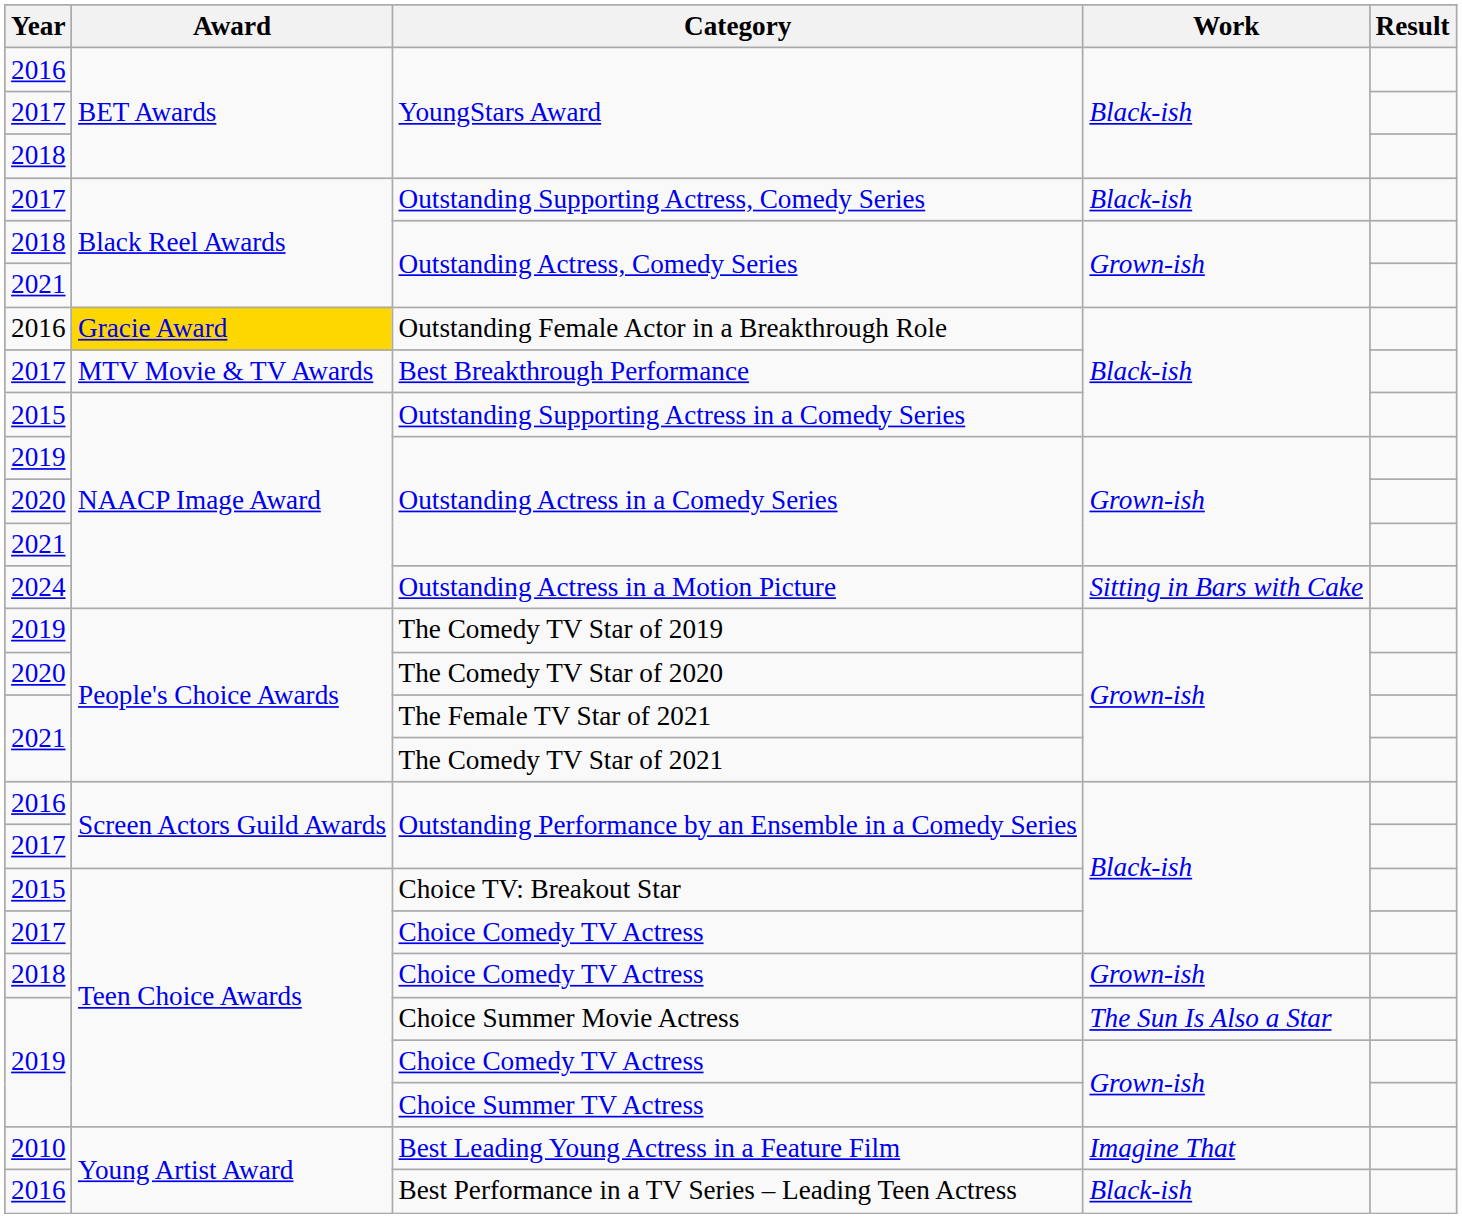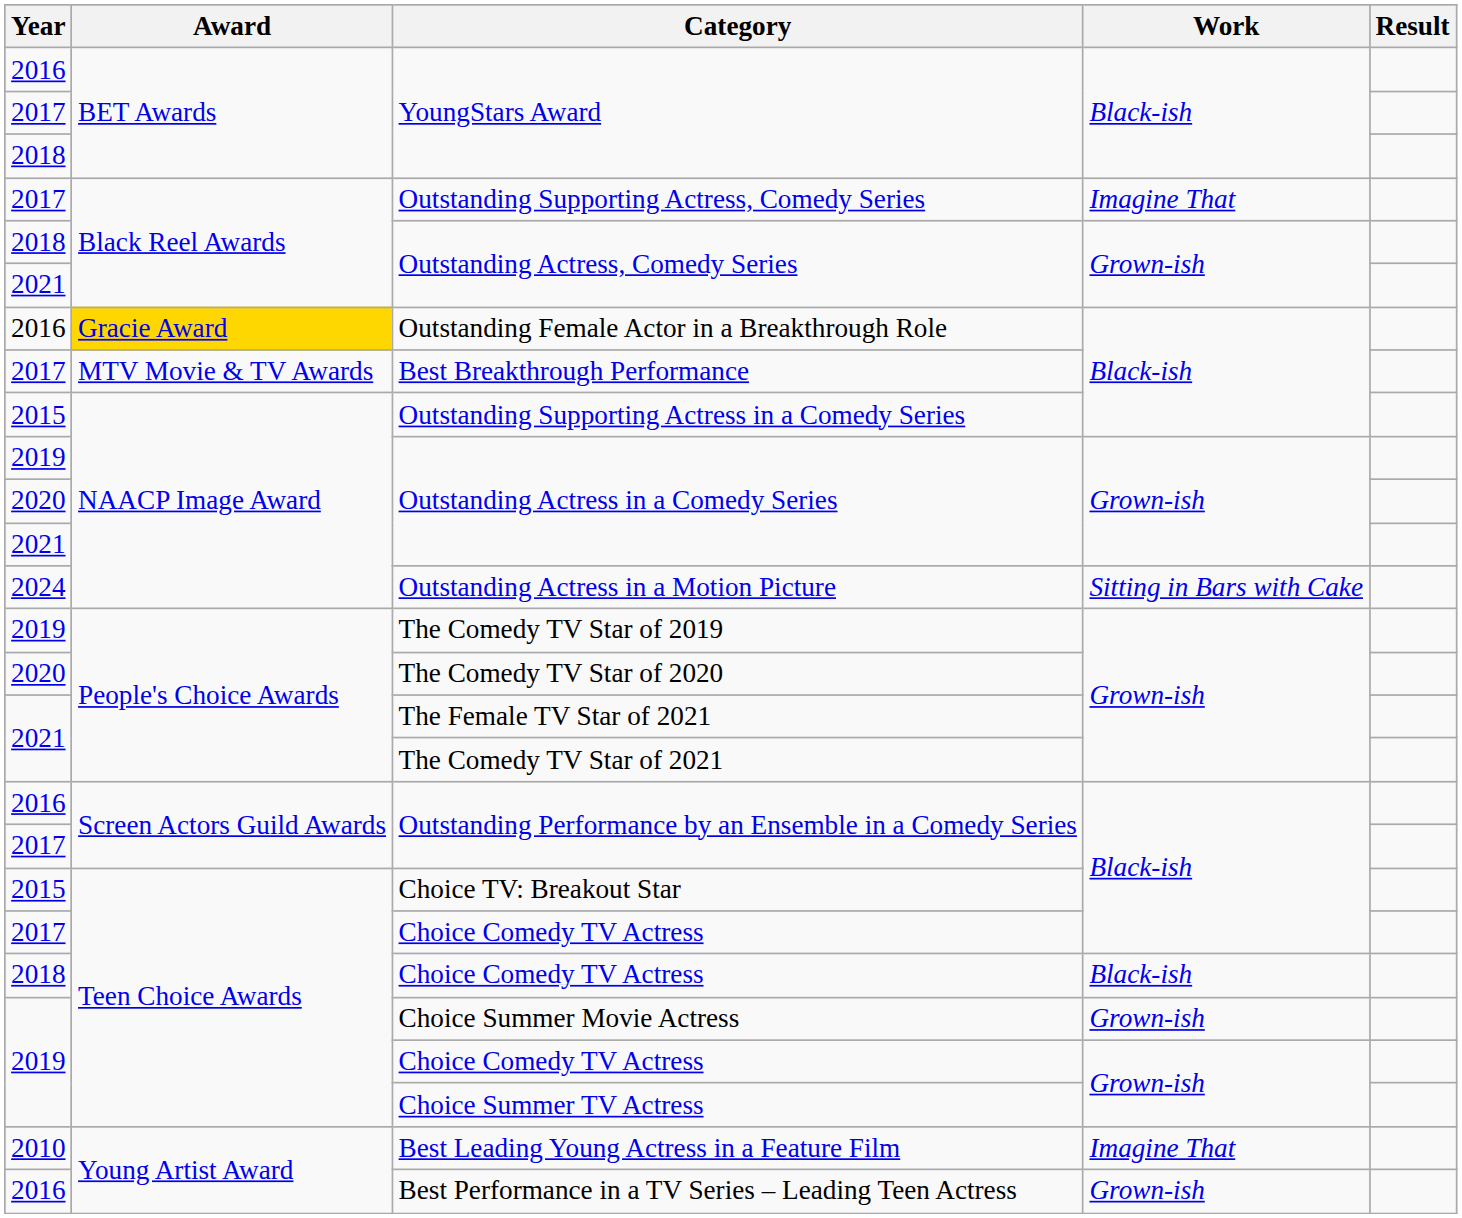 <table class="wikitable">
 <tr>
 <th>Year</th>
 <th>Award</th>
 <th><strong>Category</strong></th>
 <th><strong>Work</strong></th>
 <th><strong>Result</strong></th>
 </tr>
 <tr>
 <td><a href='#'>2016</a></td>
 <td rowspan="3"><a href='#'>BET Awards</a></td>
 <td rowspan="3"><a href='#'>YoungStars Award</a></td>
 <td rowspan="3"><em><a href='#'>Black-ish</a></em></td>
 <td></td>
 </tr>
 <tr>
 <td><a href='#'>2017</a></td>
 <td></td>
 </tr>
 <tr>
 <td><a href='#'>2018</a></td>
 <td></td>
 </tr>
 <tr>
 <td><a href='#'>2017</a></td>
 <td rowspan="3"><a href='#'>Black Reel Awards</a></td>
 <td><a href='#'>Outstanding Supporting Actress, Comedy Series</a></td>
-<td><em><a href='#'>Black-ish</a></em></td>
+<td><em><a href='#'>Imagine That</a></em></td>
 <td></td>
 </tr>
 <tr>
 <td><a href='#'>2018</a></td>
 <td rowspan="2"><a href='#'>Outstanding Actress, Comedy Series</a></td>
 <td rowspan="2"><em><a href='#'>Grown-ish</a></em></td>
 <td></td>
 </tr>
 <tr>
 <td><a href='#'>2021</a></td>
 <td></td>
 </tr>
 <tr>
 <td>2016</td>
 <td style="background: gold;"><a href='#'>Gracie Award</a></td>
 <td>Outstanding Female Actor in a Breakthrough Role</td>
 <td rowspan="3"><em><a href='#'>Black-ish</a></em></td>
 <td></td>
 </tr>
 <tr>
 <td><a href='#'>2017</a></td>
 <td><a href='#'>MTV Movie & TV Awards</a></td>
 <td><a href='#'>Best Breakthrough Performance</a></td>
 <td></td>
 </tr>
 <tr>
 <td><a href='#'>2015</a></td>
 <td rowspan="5"><a href='#'>NAACP Image Award</a></td>
 <td><a href='#'>Outstanding Supporting Actress in a Comedy Series</a></td>
 <td></td>
 </tr>
 <tr>
 <td><a href='#'>2019</a></td>
 <td rowspan="3"><a href='#'>Outstanding Actress in a Comedy Series</a></td>
 <td rowspan="3"><em><a href='#'>Grown-ish</a></em></td>
 <td></td>
 </tr>
 <tr>
 <td><a href='#'>2020</a></td>
 <td></td>
 </tr>
 <tr>
 <td><a href='#'>2021</a></td>
 <td></td>
 </tr>
 <tr>
 <td><a href='#'>2024</a></td>
 <td><a href='#'>Outstanding Actress in a Motion Picture</a></td>
 <td><em><a href='#'>Sitting in Bars with Cake</a></em></td>
 <td></td>
 </tr>
 <tr>
 <td><a href='#'>2019</a></td>
 <td rowspan="4"><a href='#'>People's Choice Awards</a></td>
 <td>The Comedy TV Star of 2019</td>
 <td rowspan="4"><em><a href='#'>Grown-ish</a></em></td>
 <td></td>
 </tr>
 <tr>
 <td><a href='#'>2020</a></td>
 <td>The Comedy TV Star of 2020</td>
 <td></td>
 </tr>
 <tr>
 <td rowspan="2"><a href='#'>2021</a></td>
 <td>The Female TV Star of 2021</td>
 <td></td>
 </tr>
 <tr>
 <td>The Comedy TV Star of 2021</td>
 <td></td>
 </tr>
 <tr>
 <td><a href='#'>2016</a></td>
 <td rowspan="2"><a href='#'>Screen Actors Guild Awards</a></td>
 <td rowspan="2"><a href='#'>Outstanding Performance by an Ensemble in a Comedy Series</a></td>
 <td rowspan="4"><em><a href='#'>Black-ish</a></em></td>
 <td></td>
 </tr>
 <tr>
 <td><a href='#'>2017</a></td>
 <td></td>
 </tr>
 <tr>
 <td><a href='#'>2015</a></td>
 <td rowspan="6"><a href='#'>Teen Choice Awards</a></td>
 <td>Choice TV: Breakout Star</td>
 <td></td>
 </tr>
 <tr>
 <td><a href='#'>2017</a></td>
 <td><a href='#'>Choice Comedy TV Actress</a></td>
 <td></td>
 </tr>
 <tr>
 <td><a href='#'>2018</a></td>
 <td><a href='#'>Choice Comedy TV Actress</a></td>
-<td><em><a href='#'>Grown-ish</a></em></td>
+<td><em><a href='#'>Black-ish</a></em></td>
 <td></td>
 </tr>
 <tr>
 <td rowspan="3"><a href='#'>2019</a></td>
 <td>Choice Summer Movie Actress</td>
-<td><em><a href='#'>The Sun Is Also a Star</a></em></td>
+<td><em><a href='#'>Grown-ish</a></em></td>
 <td></td>
 </tr>
 <tr>
 <td><a href='#'>Choice Comedy TV Actress</a></td>
 <td rowspan="2"><em><a href='#'>Grown-ish</a></em></td>
 <td></td>
 </tr>
 <tr>
 <td><a href='#'>Choice Summer TV Actress</a></td>
 <td></td>
 </tr>
 <tr>
 <td><a href='#'>2010</a></td>
 <td rowspan="2"><a href='#'>Young Artist Award</a></td>
 <td><a href='#'>Best Leading Young Actress in a Feature Film</a></td>
 <td><em><a href='#'>Imagine That</a></em></td>
 <td></td>
 </tr>
 <tr>
 <td><a href='#'>2016</a></td>
 <td>Best Performance in a TV Series – Leading Teen Actress</td>
-<td><em><a href='#'>Black-ish</a></em></td>
+<td><em><a href='#'>Grown-ish</a></em></td>
 <td></td>
 </tr>
 </table>
